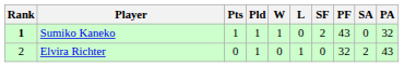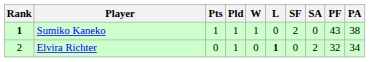 <table class=wikitable style="text-align:center; font-size:90%">
 <tr>
 <th width="20">Rank</th>
 <th width="225">Player</th>
 <th width="20">Pts</th>
 <th width="20">Pld</th>
 <th width="20">W</th>
 <th width="20">L</th>
 <th width="20">SF</th>
+<th width="20">SA</th>
 <th width="20">PF</th>
-<th width="20">SA</th>
 <th width="20">PA</th>
 </tr>
 <tr bgcolor="#ccffcc">
 <td><strong>1</strong></td>
 <td style="text-align:left"> <a href='#'>Sumiko Kaneko</a></td>
 <td>1</td>
 <td>1</td>
 <td>1</td>
 <td>0</td>
 <td>2</td>
+<td>0</td>
 <td>43</td>
-<td>0</td>
-<td>32</td>
+<td>38</td>
 </tr>
 <tr bgcolor="#ccffcc">
 <td>2</td>
 <td style="text-align:left"> <a href='#'>Elvira Richter</a></td>
 <td>0</td>
 <td>1</td>
 <td>0</td>
-<td>1</td>
+<td><strong>1</strong></td>
 <td>0</td>
+<td>2</td>
 <td>32</td>
-<td>2</td>
-<td>43</td>
+<td>34</td>
 </tr>
 </table>
